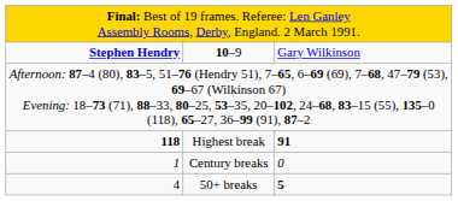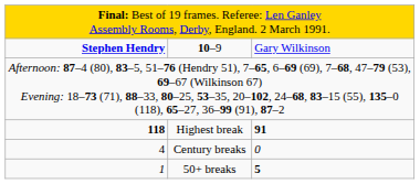 <table class="wikitable" style="font-size: 95%; margin: 1em auto 1em auto;">
 <tr>
 <td colspan="3" align="center" bgcolor="#ffd700"><strong>Final:</strong> Best of 19 frames. Referee: <a href='#'>Len Ganley</a> <br><a href='#'>Assembly Rooms</a>, <a href='#'>Derby</a>, England. 2 March 1991.</td>
 </tr>
 <tr>
 <td width="200" align="right"><strong><a href='#'>Stephen Hendry</a></strong> <br></td>
 <td width="100" align="center"><strong>10</strong>–9</td>
 <td width="200"><a href='#'>Gary Wilkinson</a> <br></td>
 </tr>
 <tr>
 <td colspan="3" align="center" style="font-size: 100%"><em>Afternoon:</em> <strong>87</strong>–4 (80), <strong>83</strong>–5, 51–<strong>76</strong> (Hendry 51), 7–<strong>65</strong>, 6–<strong>69</strong> (69), 7–<strong>68</strong>, 47–<strong>79</strong> (53), <strong>69</strong>–67 (Wilkinson 67) <br><em>Evening:</em> 18–<strong>73</strong> (71), <strong>88</strong>–33, <strong>80</strong>–25, <strong>53</strong>–35, 20–<strong>102</strong>, 24–<strong>68</strong>, <strong>83</strong>–15 (55), <strong>135</strong>–0 (118), <strong>65</strong>–27, 36–<strong>99</strong> (91), <strong>87</strong>–2</td>
 </tr>
 <tr>
 <td align="right"><strong>118</strong></td>
 <td align="center">Highest break</td>
 <td align="left"><strong>91</strong></td>
 </tr>
 <tr>
-<td align="right"><em>1</em></td>
+<td align="right">4</td>
 <td align="center">Century breaks</td>
 <td align="left"><em>0</em></td>
 </tr>
 <tr>
-<td align="right">4</td>
+<td align="right"><em>1</em></td>
 <td align="center">50+ breaks</td>
 <td align="left"><strong>5</strong></td>
 </tr>
 </table>
